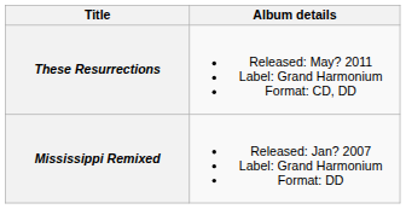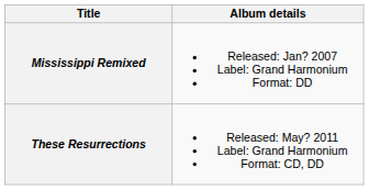 <table class="wikitable plainrowheaders" style="text-align:center;">
 <tr>
 <th scope="col" style="width:14em;">Title</th>
 <th scope="col" style="width:16em;">Album details</th>
 </tr>
 <tr>
+<th scope="row"><em>Mississippi Remixed</em></th>
+<td><br><ul><li>Released: Jan? 2007</li><li>Label: Grand Harmonium</li><li>Format: DD</li></ul></td>
+</tr>
+<tr>
 <th scope="row"><em>These Resurrections</em></th>
 <td><br><ul><li>Released: May? 2011</li><li>Label: Grand Harmonium</li><li>Format: CD, DD</li></ul></td>
 </tr>
-<tr>
-<th scope="row"><em>Mississippi Remixed</em></th>
-<td><br><ul><li>Released: Jan? 2007</li><li>Label: Grand Harmonium</li><li>Format: DD</li></ul></td>
-</tr>
 </table>
